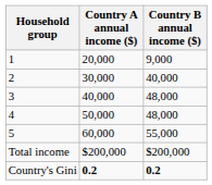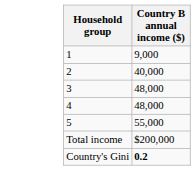 <table class="wikitable" style="float: right; margin-left:1em;">
 <tr>
 <th style=max-width:4em>Household group</th>
-<th style=max-width:5em>Country A annual income ($)</th>
 <th style=max-width:5em>Country B annual income ($)</th>
 </tr>
 <tr>
 <td>1</td>
-<td>20,000</td>
 <td>9,000</td>
 </tr>
 <tr>
 <td>2</td>
-<td>30,000</td>
 <td>40,000</td>
 </tr>
 <tr>
 <td>3</td>
-<td>40,000</td>
 <td>48,000</td>
 </tr>
 <tr>
 <td>4</td>
-<td>50,000</td>
 <td>48,000</td>
 </tr>
 <tr>
 <td>5</td>
-<td>60,000</td>
 <td>55,000</td>
 </tr>
 <tr>
 <td>Total income</td>
 <td>$200,000</td>
-<td>$200,000</td>
 </tr>
 <tr>
 <td>Country's Gini</td>
 <td><strong>0.2</strong></td>
-<td><strong>0.2</strong></td>
 </tr>
 </table>
